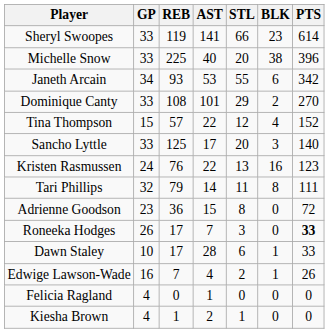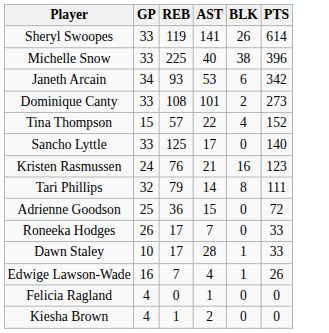 <table class="wikitable">
 <tr>
 <th>Player</th>
 <th>GP</th>
 <th>REB</th>
 <th>AST</th>
-<th>STL</th>
 <th>BLK</th>
 <th>PTS</th>
 </tr>
 <tr align="center">
 <td>Sheryl Swoopes</td>
 <td>33</td>
 <td>119</td>
 <td>141</td>
-<td>66</td>
-<td>23</td>
+<td>26</td>
 <td>614</td>
 </tr>
 <tr align="center">
 <td>Michelle Snow</td>
 <td>33</td>
 <td>225</td>
 <td>40</td>
-<td>20</td>
 <td>38</td>
 <td>396</td>
 </tr>
 <tr align="center">
 <td>Janeth Arcain</td>
 <td>34</td>
 <td>93</td>
 <td>53</td>
-<td>55</td>
 <td>6</td>
 <td>342</td>
 </tr>
 <tr align="center">
 <td>Dominique Canty</td>
 <td>33</td>
 <td>108</td>
 <td>101</td>
-<td>29</td>
 <td>2</td>
-<td>270</td>
+<td>273</td>
 </tr>
 <tr align="center">
 <td>Tina Thompson</td>
 <td>15</td>
 <td>57</td>
 <td>22</td>
-<td>12</td>
 <td>4</td>
 <td>152</td>
 </tr>
 <tr align="center">
 <td>Sancho Lyttle</td>
 <td>33</td>
 <td>125</td>
 <td>17</td>
-<td>20</td>
-<td>3</td>
+<td>0</td>
 <td>140</td>
 </tr>
 <tr align="center">
 <td>Kristen Rasmussen</td>
 <td>24</td>
 <td>76</td>
-<td>22</td>
-<td>13</td>
+<td>21</td>
 <td>16</td>
 <td>123</td>
 </tr>
 <tr align="center">
 <td>Tari Phillips</td>
 <td>32</td>
 <td>79</td>
 <td>14</td>
-<td>11</td>
 <td>8</td>
 <td>111</td>
 </tr>
 <tr align="center">
 <td>Adrienne Goodson</td>
-<td>23</td>
+<td>25</td>
 <td>36</td>
 <td>15</td>
-<td>8</td>
 <td>0</td>
 <td>72</td>
 </tr>
 <tr align="center">
 <td>Roneeka Hodges</td>
 <td>26</td>
 <td>17</td>
 <td>7</td>
-<td>3</td>
 <td>0</td>
-<td><strong>33</strong></td>
+<td>33</td>
 </tr>
 <tr align="center">
 <td>Dawn Staley</td>
 <td>10</td>
 <td>17</td>
 <td>28</td>
-<td>6</td>
 <td>1</td>
 <td>33</td>
 </tr>
 <tr align="center">
 <td>Edwige Lawson-Wade</td>
 <td>16</td>
 <td>7</td>
 <td>4</td>
-<td>2</td>
 <td>1</td>
 <td>26</td>
 </tr>
 <tr align="center">
 <td>Felicia Ragland</td>
 <td>4</td>
 <td>0</td>
 <td>1</td>
 <td>0</td>
 <td>0</td>
-<td>0</td>
 </tr>
 <tr align="center">
 <td>Kiesha Brown</td>
 <td>4</td>
 <td>1</td>
 <td>2</td>
-<td>1</td>
 <td>0</td>
 <td>0</td>
 </tr>
 </table>
